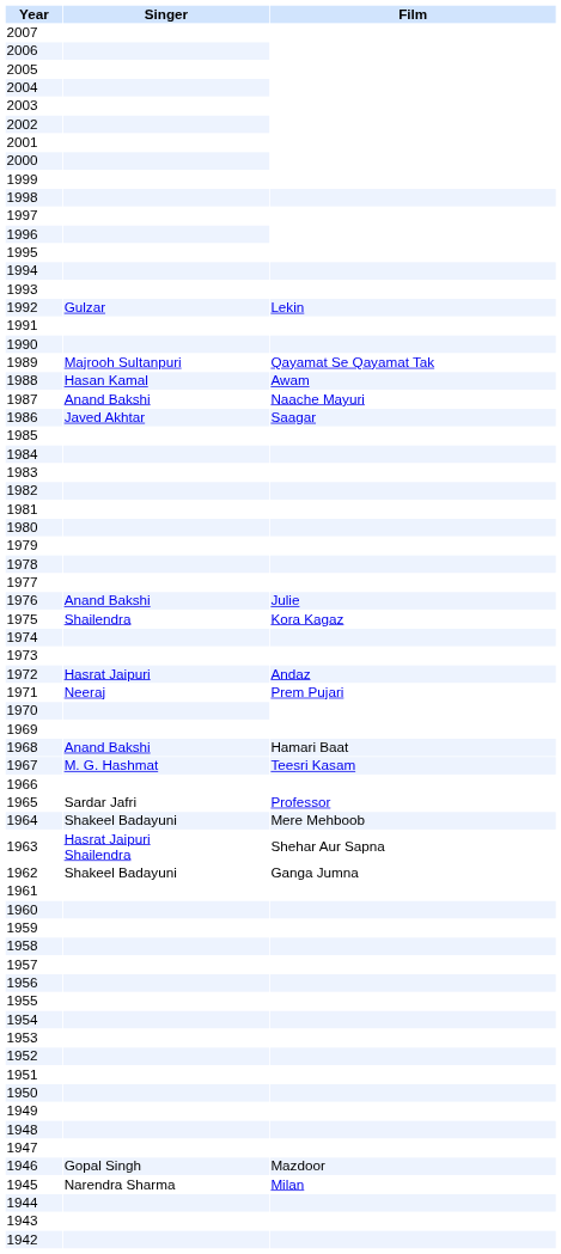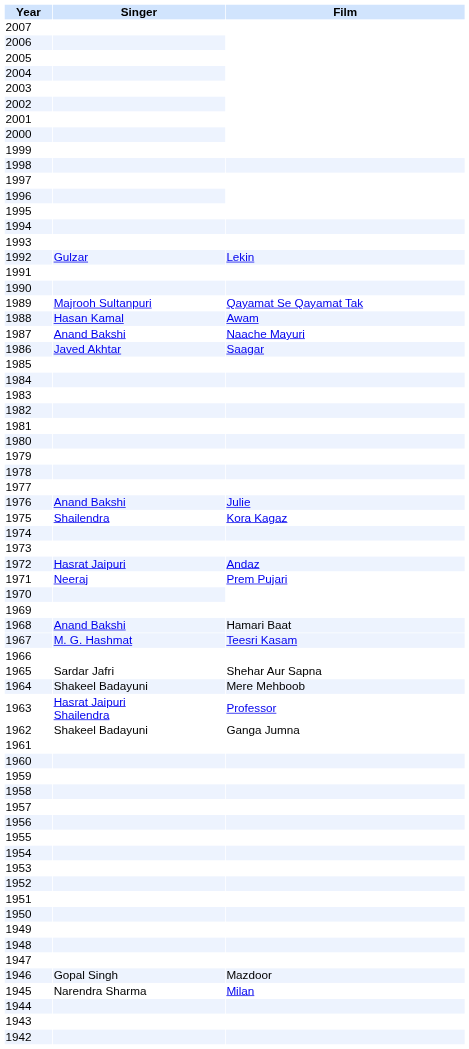 <table cellspacing="1" cellpadding="1" border="0" width="50%">
 <tr bgcolor="#d1e4fd">
 <th>Year</th>
 <th>Singer</th>
 <th>Film</th>
 </tr>
 <tr>
 <td>2007</td>
 <td></td>
 </tr>
 <tr bgcolor=#edf3fe>
 <td>2006</td>
 <td></td>
 </tr>
 <tr>
 <td>2005</td>
 <td></td>
 </tr>
 <tr bgcolor=#edf3fe>
 <td>2004</td>
 <td></td>
 </tr>
 <tr>
 <td>2003</td>
 <td></td>
 </tr>
 <tr bgcolor=#edf3fe>
 <td>2002</td>
 <td></td>
 </tr>
 <tr>
 <td>2001</td>
 <td></td>
 </tr>
 <tr bgcolor=#edf3fe>
 <td>2000</td>
 <td></td>
 </tr>
 <tr>
 <td>1999</td>
 <td></td>
 </tr>
 <tr bgcolor=#edf3fe>
 <td>1998</td>
 <td></td>
 <td></td>
 </tr>
 <tr>
 <td>1997</td>
 <td></td>
 </tr>
 <tr bgcolor=#edf3fe>
 <td>1996</td>
 <td></td>
 </tr>
 <tr>
 <td>1995</td>
 <td></td>
 </tr>
 <tr bgcolor=#edf3fe>
 <td>1994</td>
 <td></td>
 <td></td>
 </tr>
 <tr>
 <td>1993</td>
 <td></td>
 <td></td>
 </tr>
 <tr bgcolor=#edf3fe>
 <td>1992</td>
 <td><a href='#'>Gulzar</a></td>
 <td><a href='#'>Lekin</a></td>
 </tr>
 <tr>
 <td>1991</td>
 <td></td>
 <td></td>
 </tr>
 <tr bgcolor=#edf3fe>
 <td>1990</td>
 <td></td>
 <td></td>
 </tr>
 <tr>
 <td>1989</td>
 <td><a href='#'>Majrooh Sultanpuri</a></td>
 <td><a href='#'>Qayamat Se Qayamat Tak</a></td>
 </tr>
 <tr bgcolor=#edf3fe>
 <td>1988</td>
 <td><a href='#'>Hasan Kamal</a></td>
 <td><a href='#'>Awam</a></td>
 </tr>
 <tr>
 <td>1987</td>
 <td><a href='#'>Anand Bakshi</a></td>
 <td><a href='#'>Naache Mayuri</a></td>
 </tr>
 <tr bgcolor=#edf3fe>
 <td>1986</td>
 <td><a href='#'>Javed Akhtar</a></td>
 <td><a href='#'>Saagar</a></td>
 </tr>
 <tr>
 <td>1985</td>
 <td></td>
 <td></td>
 </tr>
 <tr bgcolor=#edf3fe>
 <td>1984</td>
 <td></td>
 <td></td>
 </tr>
 <tr>
 <td>1983</td>
 <td></td>
 <td></td>
 </tr>
 <tr bgcolor=#edf3fe>
 <td>1982</td>
 <td></td>
 <td></td>
 </tr>
 <tr>
 <td>1981</td>
 <td></td>
 </tr>
 <tr bgcolor=#edf3fe>
 <td>1980</td>
 <td></td>
 <td></td>
 </tr>
 <tr>
 <td>1979</td>
 <td></td>
 <td></td>
 </tr>
 <tr bgcolor=#edf3fe>
 <td>1978</td>
 <td></td>
 <td></td>
 </tr>
 <tr>
 <td>1977</td>
 <td></td>
 <td></td>
 </tr>
 <tr bgcolor=#edf3fe>
 <td>1976</td>
 <td><a href='#'>Anand Bakshi</a></td>
 <td><a href='#'>Julie</a></td>
 </tr>
 <tr>
 <td>1975</td>
 <td><a href='#'>Shailendra</a></td>
 <td><a href='#'>Kora Kagaz</a></td>
 </tr>
 <tr bgcolor=#edf3fe>
 <td>1974</td>
 <td></td>
 <td></td>
 </tr>
 <tr>
 <td>1973</td>
 <td></td>
 </tr>
 <tr bgcolor=#edf3fe>
 <td>1972</td>
 <td><a href='#'>Hasrat Jaipuri</a></td>
 <td><a href='#'>Andaz</a></td>
 </tr>
 <tr>
 <td>1971</td>
 <td><a href='#'>Neeraj</a></td>
 <td><a href='#'>Prem Pujari</a></td>
 </tr>
 <tr bgcolor=#edf3fe>
 <td>1970</td>
 <td></td>
 </tr>
 <tr>
 <td>1969</td>
 <td></td>
 </tr>
 <tr bgcolor=#edf3fe>
 <td>1968</td>
 <td><a href='#'>Anand Bakshi</a></td>
 <td>Hamari Baat</td>
 </tr>
 <tr bgcolor=#edf3fe>
 <td>1967</td>
 <td><a href='#'>M. G. Hashmat</a></td>
 <td><a href='#'>Teesri Kasam</a></td>
 </tr>
 <tr>
 <td>1966</td>
 <td></td>
 </tr>
 <tr>
 <td>1965</td>
 <td>Sardar Jafri</td>
-<td><a href='#'>Professor</a></td>
+<td>Shehar Aur Sapna</td>
 </tr>
 <tr bgcolor=#edf3fe>
 <td>1964</td>
 <td>Shakeel Badayuni</td>
 <td>Mere Mehboob</td>
 </tr>
 <tr>
 <td>1963</td>
 <td><a href='#'>Hasrat Jaipuri</a> <br><a href='#'>Shailendra</a></td>
-<td>Shehar Aur Sapna</td>
+<td><a href='#'>Professor</a></td>
 </tr>
 <tr>
 <td>1962</td>
 <td>Shakeel Badayuni</td>
 <td>Ganga Jumna</td>
 </tr>
 <tr>
 <td>1961</td>
 <td></td>
 <td></td>
 </tr>
 <tr bgcolor=#edf3fe>
 <td>1960</td>
 <td></td>
 <td></td>
 </tr>
 <tr>
 <td>1959</td>
 <td></td>
 <td></td>
 </tr>
 <tr bgcolor=#edf3fe>
 <td>1958</td>
 <td></td>
 <td></td>
 </tr>
 <tr>
 <td>1957</td>
 <td></td>
 <td></td>
 </tr>
 <tr bgcolor=#edf3fe>
 <td>1956</td>
 <td></td>
 <td></td>
 </tr>
 <tr>
 <td>1955</td>
 <td></td>
 <td></td>
 </tr>
 <tr bgcolor=#edf3fe>
 <td>1954</td>
 <td></td>
 <td></td>
 </tr>
 <tr>
 <td>1953</td>
 <td></td>
 <td></td>
 </tr>
 <tr bgcolor=#edf3fe>
 <td>1952</td>
 <td></td>
 <td></td>
 </tr>
 <tr>
 <td>1951</td>
 <td></td>
 <td></td>
 </tr>
 <tr bgcolor=#edf3fe>
 <td>1950</td>
 <td></td>
 <td></td>
 </tr>
 <tr>
 <td>1949</td>
 <td></td>
 <td></td>
 </tr>
 <tr bgcolor=#edf3fe>
 <td>1948</td>
 <td></td>
 <td></td>
 </tr>
 <tr>
 <td>1947</td>
 <td></td>
 <td></td>
 </tr>
 <tr bgcolor=#edf3fe>
 <td>1946</td>
 <td>Gopal Singh</td>
 <td>Mazdoor</td>
 </tr>
 <tr>
 <td>1945</td>
 <td>Narendra Sharma</td>
 <td><a href='#'>Milan</a></td>
 </tr>
 <tr bgcolor=#edf3fe>
 <td>1944</td>
 <td></td>
 <td></td>
 </tr>
 <tr>
 <td>1943</td>
 <td></td>
 <td></td>
 </tr>
 <tr bgcolor=#edf3fe>
 <td>1942</td>
 <td></td>
 <td></td>
 </tr>
 </table>
